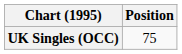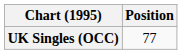 <table class="wikitable plainrowheaders" style="text-align:center">
 <tr>
 <th>Chart (1995)</th>
 <th>Position</th>
 </tr>
 <tr>
 <th scope="row">UK Singles (OCC)</th>
-<td>75</td>
+<td>77</td>
 </tr>
 </table>
